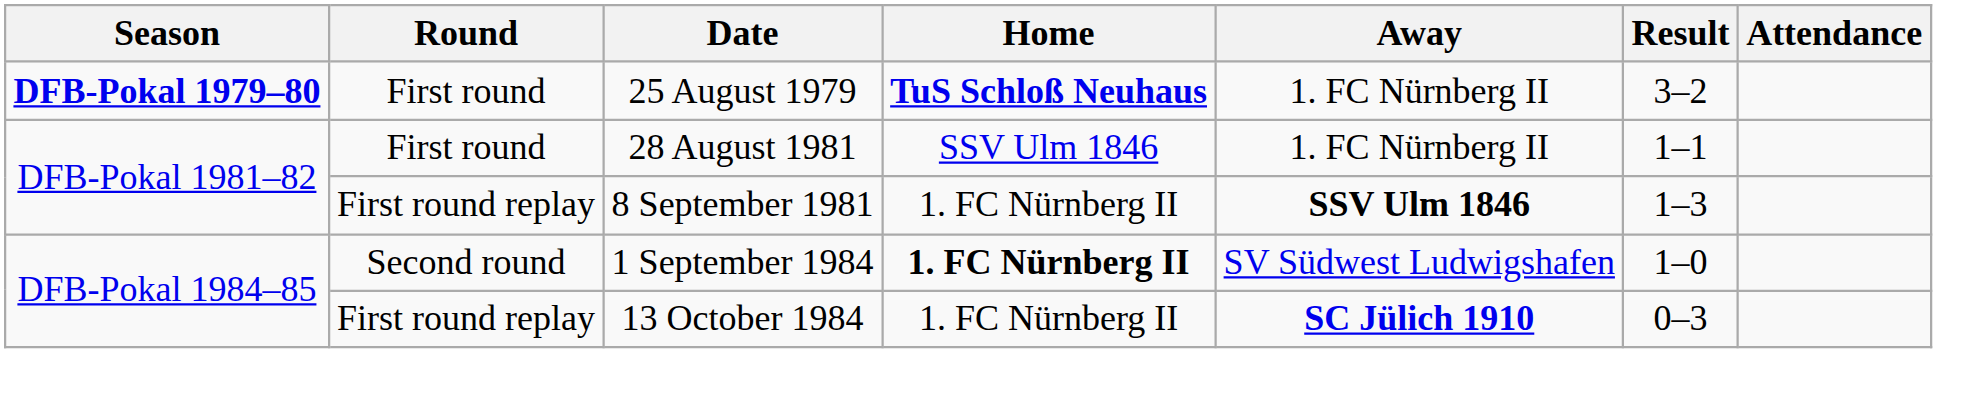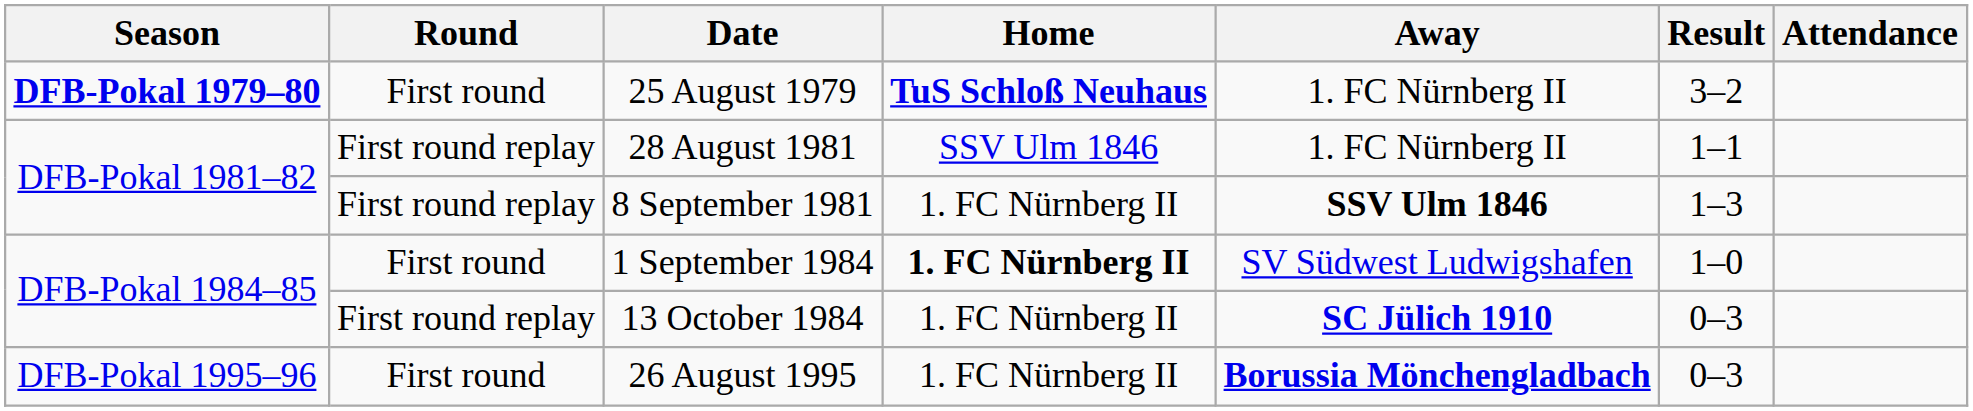 <table class="wikitable">
 <tr>
 <th>Season</th>
 <th>Round</th>
 <th>Date</th>
 <th>Home</th>
 <th>Away</th>
 <th>Result</th>
 <th>Attendance</th>
 </tr>
 <tr align="center">
 <td><strong><a href='#'>DFB-Pokal 1979–80</a></strong></td>
 <td>First round</td>
 <td>25 August 1979</td>
 <td><strong><a href='#'>TuS Schloß Neuhaus</a></strong></td>
 <td>1. FC Nürnberg II</td>
 <td>3–2</td>
 <td></td>
 </tr>
 <tr align="center">
 <td rowspan=2><a href='#'>DFB-Pokal 1981–82</a></td>
-<td>First round</td>
+<td>First round replay</td>
 <td>28 August 1981</td>
 <td><a href='#'>SSV Ulm 1846</a></td>
 <td>1. FC Nürnberg II</td>
 <td>1–1</td>
 <td></td>
 </tr>
 <tr align="center">
 <td>First round replay</td>
 <td>8 September 1981</td>
 <td>1. FC Nürnberg II</td>
 <td><strong>SSV Ulm 1846</strong></td>
 <td>1–3</td>
 <td></td>
 </tr>
 <tr align="center">
 <td rowspan=2><a href='#'>DFB-Pokal 1984–85</a></td>
-<td>Second round</td>
+<td>First round</td>
 <td>1 September 1984</td>
 <td><strong>1. FC Nürnberg II</strong></td>
 <td><a href='#'>SV Südwest Ludwigshafen</a></td>
 <td>1–0</td>
 <td></td>
 </tr>
 <tr align="center">
 <td>First round replay</td>
 <td>13 October 1984</td>
 <td>1. FC Nürnberg II</td>
 <td><strong><a href='#'>SC Jülich 1910</a></strong></td>
 <td>0–3</td>
 <td></td>
 </tr>
+<tr align="center">
+<td><a href='#'>DFB-Pokal 1995–96</a></td>
+<td>First round</td>
+<td>26 August 1995</td>
+<td>1. FC Nürnberg II</td>
+<td><strong><a href='#'>Borussia Mönchengladbach</a></strong></td>
+<td>0–3</td>
+<td></td>
+</tr>
 </table>
